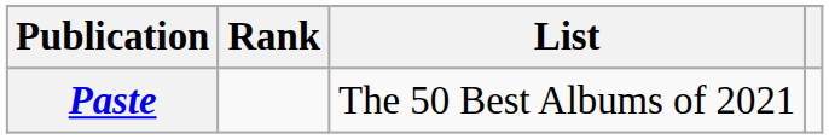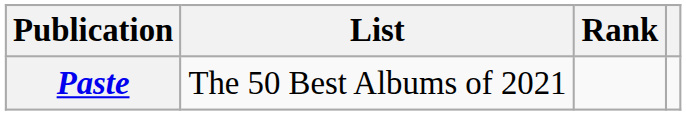 <table class="wikitable sortable plainrowheaders" style="margin-left: auto; margin-right: auto; border: none;">
 <tr>
 <th scope="col">Publication</th>
+<th scope="col" class="unsortable">List</th>
 <th scope="col" data-sort-type="number">Rank</th>
-<th scope="col" class="unsortable">List</th>
 <th scope="col" class="unsortable"></th>
 </tr>
 <tr>
 <th scope="row"><em><a href='#'>Paste</a></em></th>
+<td>The 50 Best Albums of 2021</td>
 <td></td>
-<td>The 50 Best Albums of 2021</td>
 <td></td>
 </tr>
 </table>
